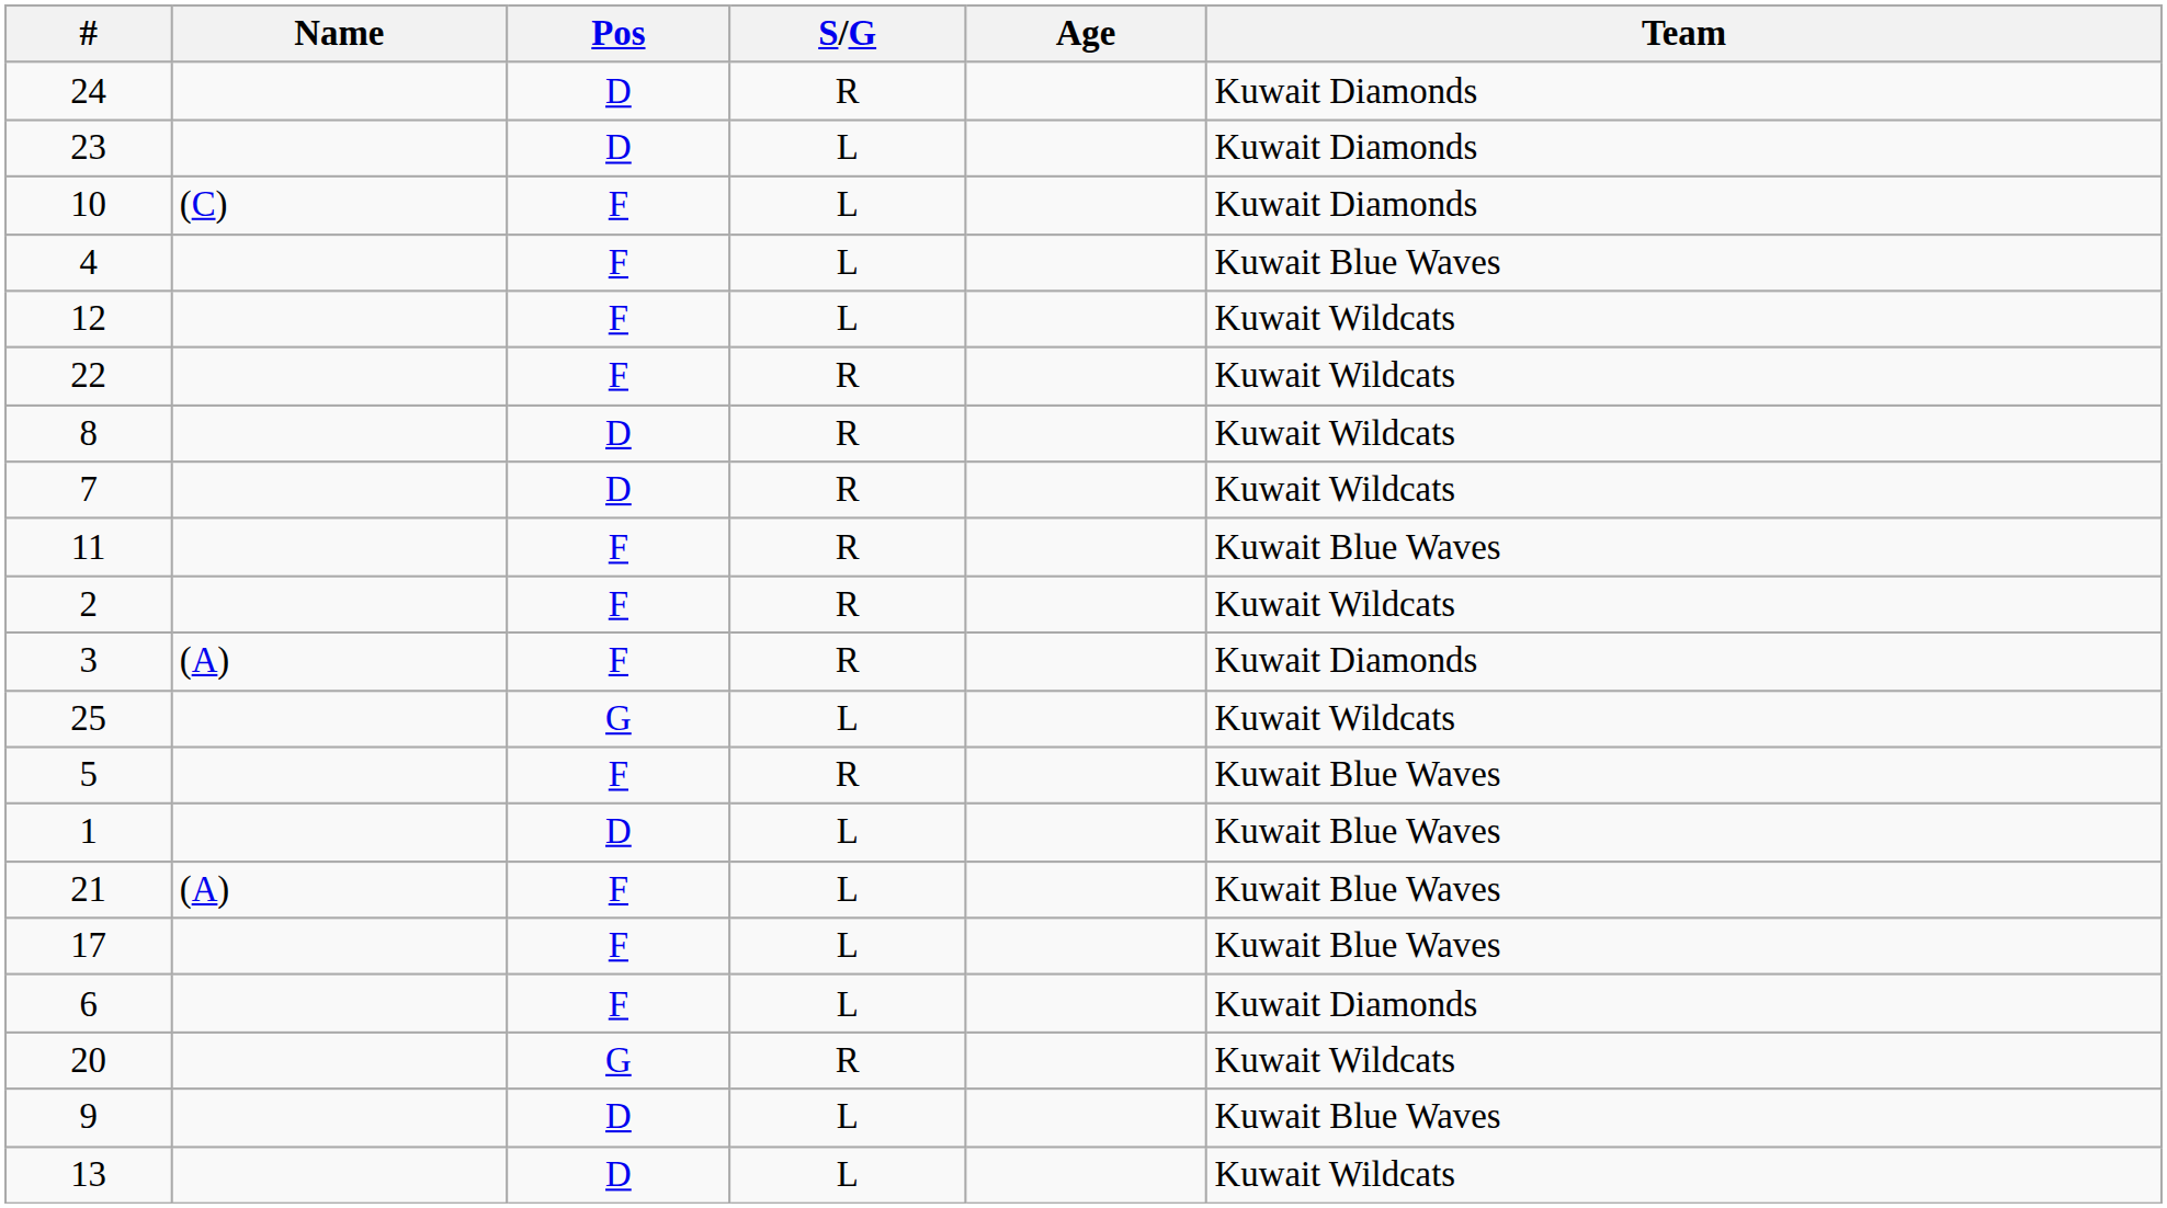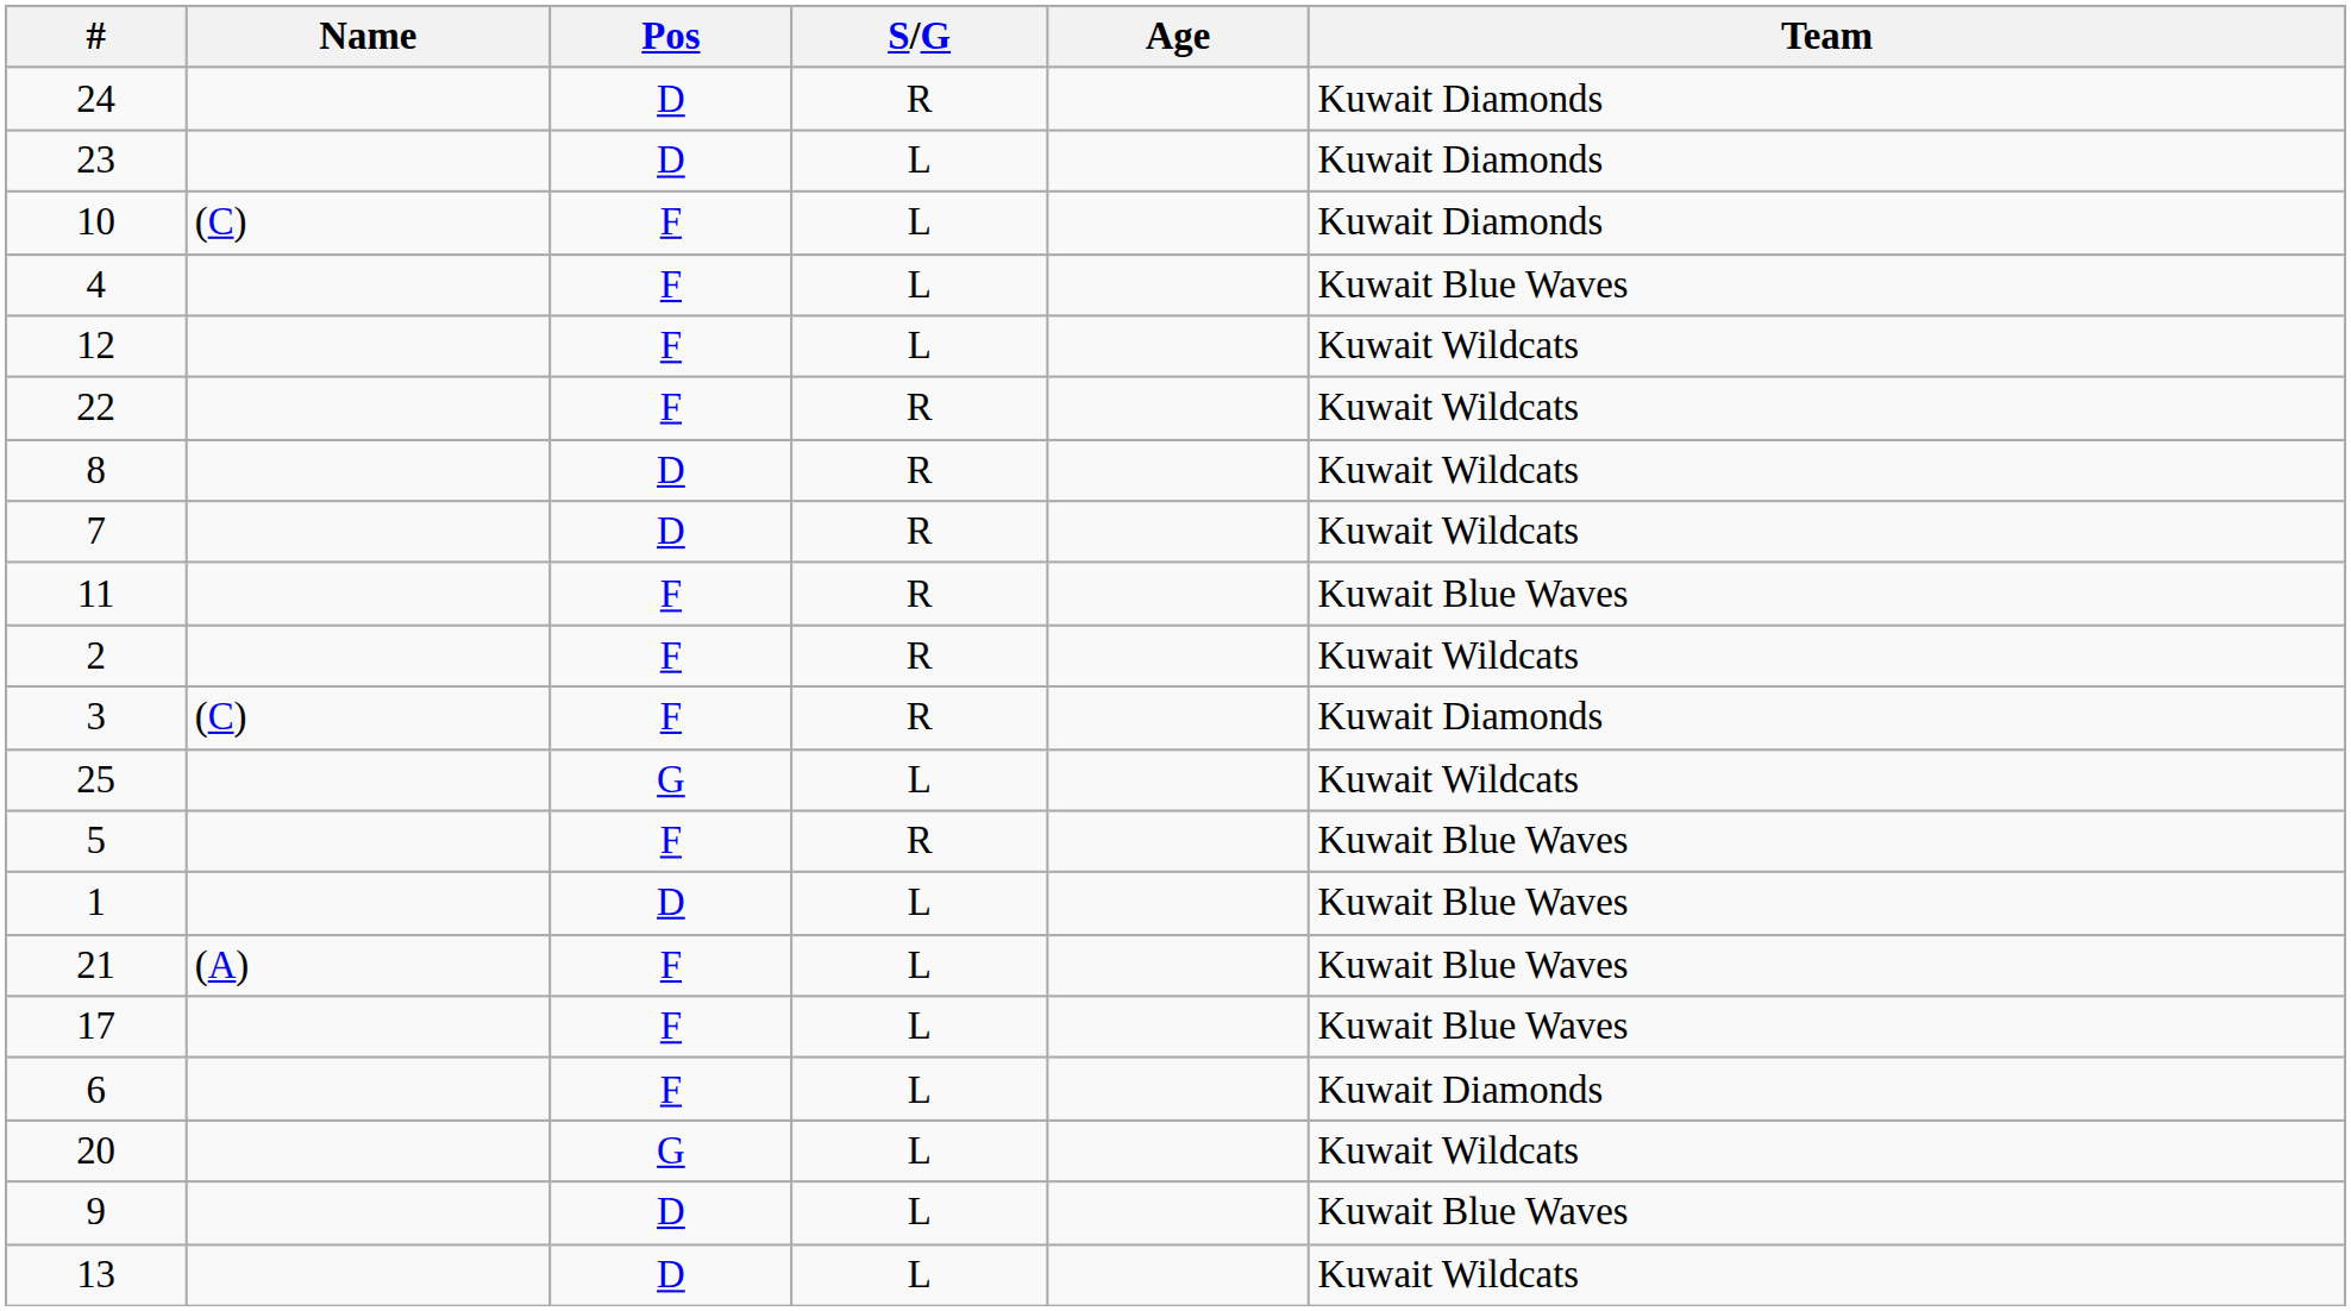 <table class="wikitable sortable" style="width:60em; text-align: center">
 <tr>
 <th>#</th>
 <th>Name</th>
 <th><a href='#'>Pos</a></th>
 <th><a href='#'>S</a>/<a href='#'>G</a></th>
 <th>Age</th>
 <th>Team</th>
 </tr>
 <tr>
 <td>24</td>
 <td align="left"></td>
 <td><a href='#'>D</a></td>
 <td>R</td>
 <td></td>
 <td align="left">Kuwait Diamonds</td>
 </tr>
 <tr>
 <td>23</td>
 <td align="left"></td>
 <td><a href='#'>D</a></td>
 <td>L</td>
 <td></td>
 <td align="left">Kuwait Diamonds</td>
 </tr>
 <tr>
 <td>10</td>
 <td align="left"> (<a href='#'>C</a>)</td>
 <td><a href='#'>F</a></td>
 <td>L</td>
 <td></td>
 <td align="left">Kuwait Diamonds</td>
 </tr>
 <tr>
 <td>4</td>
 <td align="left"></td>
 <td><a href='#'>F</a></td>
 <td>L</td>
 <td></td>
 <td align="left">Kuwait Blue Waves</td>
 </tr>
 <tr>
 <td>12</td>
 <td align="left"></td>
 <td><a href='#'>F</a></td>
 <td>L</td>
 <td></td>
 <td align="left">Kuwait Wildcats</td>
 </tr>
 <tr>
 <td>22</td>
 <td align="left"></td>
 <td><a href='#'>F</a></td>
 <td>R</td>
 <td></td>
 <td align="left">Kuwait Wildcats</td>
 </tr>
 <tr>
 <td>8</td>
 <td align="left"></td>
 <td><a href='#'>D</a></td>
 <td>R</td>
 <td></td>
 <td align="left">Kuwait Wildcats</td>
 </tr>
 <tr>
 <td>7</td>
 <td align="left"></td>
 <td><a href='#'>D</a></td>
 <td>R</td>
 <td></td>
 <td align="left">Kuwait Wildcats</td>
 </tr>
 <tr>
 <td>11</td>
 <td align="left"></td>
 <td><a href='#'>F</a></td>
 <td>R</td>
 <td></td>
 <td align="left">Kuwait Blue Waves</td>
 </tr>
 <tr>
 <td>2</td>
 <td align="left"></td>
 <td><a href='#'>F</a></td>
 <td>R</td>
 <td></td>
 <td align="left">Kuwait Wildcats</td>
 </tr>
 <tr>
 <td>3</td>
-<td align="left"> (<a href='#'>A</a>)</td>
+<td align="left"> (<a href='#'>C</a>)</td>
 <td><a href='#'>F</a></td>
 <td>R</td>
 <td></td>
 <td align="left">Kuwait Diamonds</td>
 </tr>
 <tr>
 <td>25</td>
 <td align="left"></td>
 <td><a href='#'>G</a></td>
 <td>L</td>
 <td></td>
 <td align="left">Kuwait Wildcats</td>
 </tr>
 <tr>
 <td>5</td>
 <td align="left"></td>
 <td><a href='#'>F</a></td>
 <td>R</td>
 <td></td>
 <td align="left">Kuwait Blue Waves</td>
 </tr>
 <tr>
 <td>1</td>
 <td align="left"></td>
 <td><a href='#'>D</a></td>
 <td>L</td>
 <td></td>
 <td align="left">Kuwait Blue Waves</td>
 </tr>
 <tr>
 <td>21</td>
 <td align="left"> (<a href='#'>A</a>)</td>
 <td><a href='#'>F</a></td>
 <td>L</td>
 <td></td>
 <td align="left">Kuwait Blue Waves</td>
 </tr>
 <tr>
 <td>17</td>
 <td align="left"></td>
 <td><a href='#'>F</a></td>
 <td>L</td>
 <td></td>
 <td align="left">Kuwait Blue Waves</td>
 </tr>
 <tr>
 <td>6</td>
 <td align="left"></td>
 <td><a href='#'>F</a></td>
 <td>L</td>
 <td></td>
 <td align="left">Kuwait Diamonds</td>
 </tr>
 <tr>
 <td>20</td>
 <td align="left"></td>
 <td><a href='#'>G</a></td>
-<td>R</td>
+<td>L</td>
 <td></td>
 <td align="left">Kuwait Wildcats</td>
 </tr>
 <tr>
 <td>9</td>
 <td align="left"></td>
 <td><a href='#'>D</a></td>
 <td>L</td>
 <td></td>
 <td align="left">Kuwait Blue Waves</td>
 </tr>
 <tr>
 <td>13</td>
 <td align="left"></td>
 <td><a href='#'>D</a></td>
 <td>L</td>
 <td></td>
 <td align="left">Kuwait Wildcats</td>
 </tr>
 </table>
